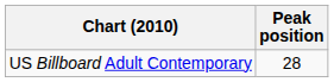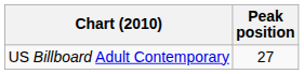 <table class="wikitable sortable">
 <tr>
 <th>Chart (2010)</th>
 <th>Peak<br>position</th>
 </tr>
 <tr>
 <td>US <em>Billboard</em> <a href='#'>Adult Contemporary</a></td>
-<td align="center">28</td>
+<td align="center">27</td>
 </tr>
 </table>
